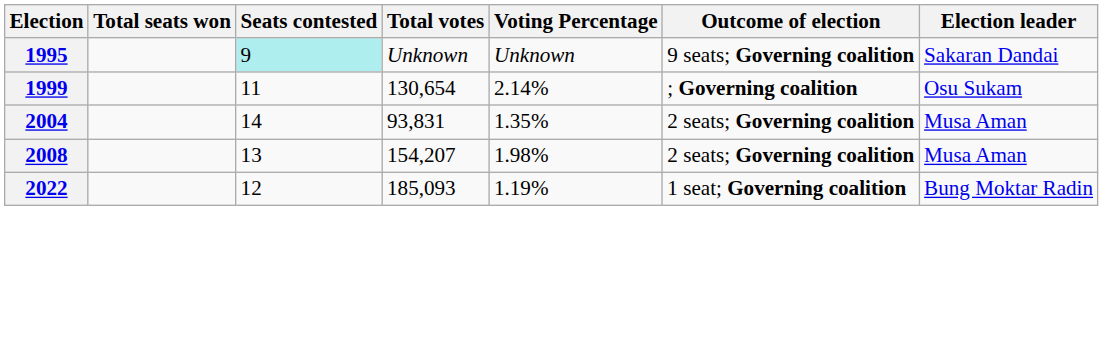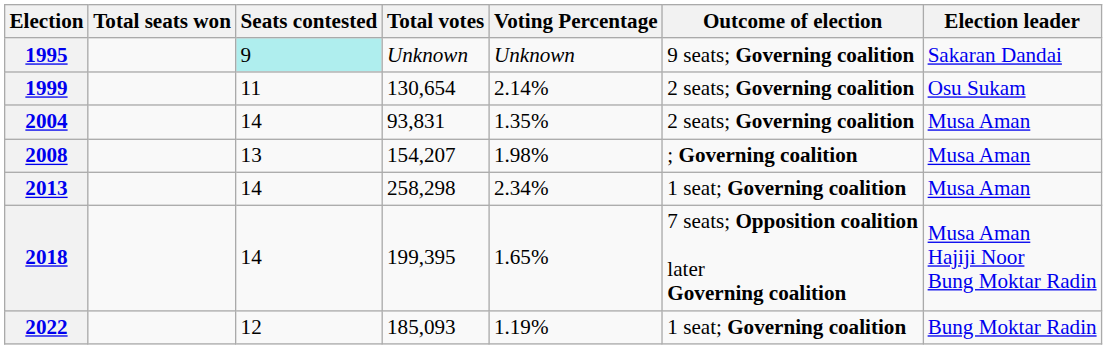 <table class="wikitable">
 <tr>
 <th>Election</th>
 <th>Total seats won</th>
 <th>Seats contested</th>
 <th>Total votes</th>
 <th>Voting Percentage</th>
 <th>Outcome of election</th>
 <th>Election leader</th>
 </tr>
 <tr>
 <th><a href='#'>1995</a></th>
 <td></td>
 <td style="background: paleturquoise;">9 </td>
 <td><em>Unknown</em></td>
 <td><em>Unknown</em></td>
 <td>9 seats; <strong>Governing coalition</strong><br></td>
 <td><a href='#'>Sakaran Dandai</a></td>
 </tr>
 <tr>
 <th><a href='#'>1999</a></th>
 <td></td>
 <td>11 </td>
 <td>130,654</td>
 <td>2.14%</td>
-<td>; <strong>Governing coalition</strong><br></td>
+<td>2 seats; <strong>Governing coalition</strong><br></td>
 <td><a href='#'>Osu Sukam</a></td>
 </tr>
 <tr>
 <th><a href='#'>2004</a></th>
 <td></td>
 <td>14 </td>
 <td>93,831</td>
 <td>1.35%</td>
 <td>2 seats; <strong>Governing coalition</strong><br></td>
 <td><a href='#'>Musa Aman</a></td>
 </tr>
 <tr>
 <th><a href='#'>2008</a></th>
 <td></td>
 <td>13 </td>
 <td>154,207</td>
 <td>1.98%</td>
-<td>2 seats; <strong>Governing coalition</strong><br></td>
+<td>; <strong>Governing coalition</strong><br></td>
 <td><a href='#'>Musa Aman</a></td>
+</tr>
+<tr>
+<th><a href='#'>2013</a></th>
+<td></td>
+<td>14 </td>
+<td>258,298</td>
+<td>2.34%</td>
+<td>1 seat; <strong>Governing coalition</strong><br></td>
+<td><a href='#'>Musa Aman</a></td>
+</tr>
+<tr>
+<th><a href='#'>2018</a></th>
+<td></td>
+<td>14 </td>
+<td>199,395</td>
+<td>1.65%</td>
+<td>7 seats; <strong>Opposition coalition</strong><br><br>later<br><strong>Governing coalition</strong><br></td>
+<td><a href='#'>Musa Aman</a>  <br> <a href='#'>Hajiji Noor</a>  <br> <a href='#'>Bung Moktar Radin</a></td>
 </tr>
 <tr>
 <th><a href='#'>2022</a></th>
 <td></td>
 <td>12 </td>
 <td>185,093</td>
 <td>1.19%</td>
 <td>1 seat; <strong>Governing coalition</strong><br></td>
 <td><a href='#'>Bung Moktar Radin</a></td>
 </tr>
 </table>
